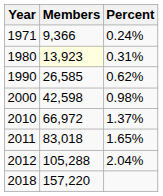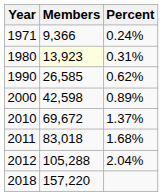 <table class="wikitable">
 <tr>
 <th>Year</th>
 <th>Members</th>
 <th>Percent</th>
 </tr>
 <tr>
 <td>1971</td>
 <td>9,366</td>
 <td>0.24%</td>
 </tr>
 <tr>
 <td>1980</td>
 <td style="background: lightyellow;">13,923</td>
 <td>0.31%</td>
 </tr>
 <tr>
 <td>1990</td>
 <td>26,585</td>
 <td>0.62%</td>
 </tr>
 <tr>
 <td>2000</td>
 <td>42,598</td>
-<td>0.98%</td>
+<td>0.89%</td>
 </tr>
 <tr>
 <td>2010</td>
-<td>66,972</td>
+<td>69,672</td>
 <td>1.37%</td>
 </tr>
 <tr>
 <td>2011</td>
 <td>83,018</td>
-<td>1.65%</td>
+<td>1.68%</td>
 </tr>
 <tr>
 <td>2012</td>
 <td>105,288</td>
 <td>2.04%</td>
 </tr>
 <tr>
 <td>2018</td>
 <td>157,220</td>
 <td></td>
 </tr>
 </table>
